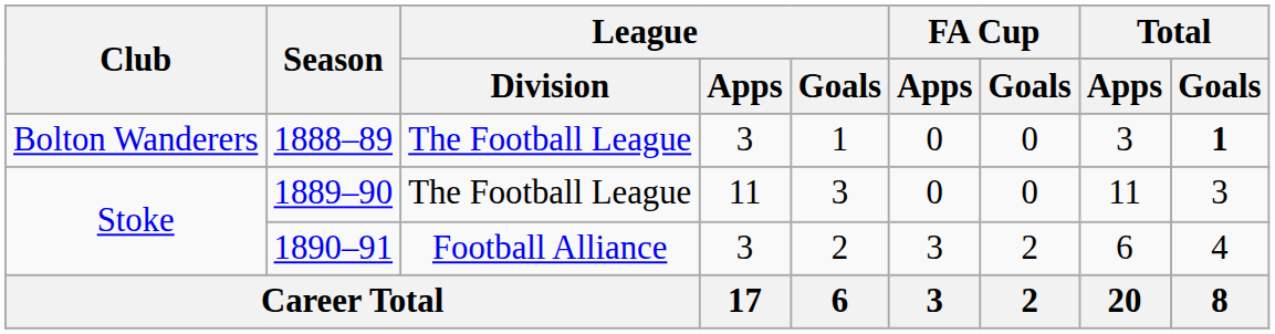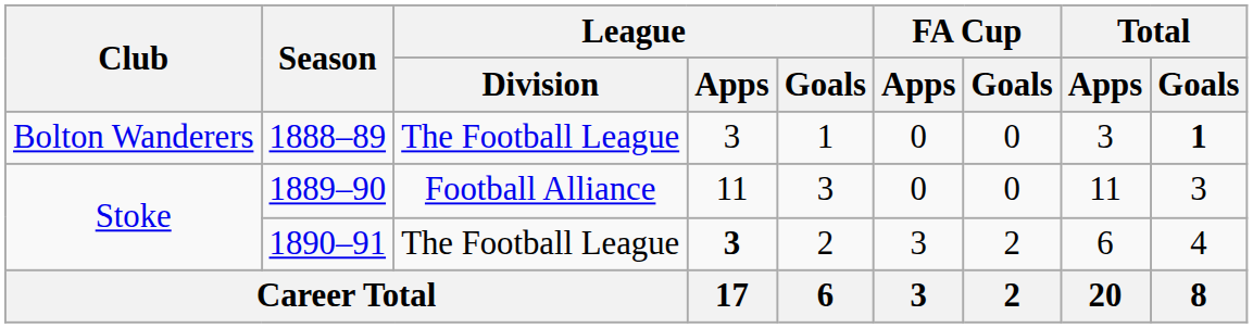 <table class="wikitable" style="text-align: center;">
 <tr>
 <th rowspan="2">Club</th>
 <th rowspan="2">Season</th>
 <th colspan="3">League</th>
 <th colspan="2">FA Cup</th>
 <th colspan="2">Total</th>
 </tr>
 <tr>
 <th>Division</th>
 <th>Apps</th>
 <th>Goals</th>
 <th>Apps</th>
 <th>Goals</th>
 <th>Apps</th>
 <th>Goals</th>
 </tr>
 <tr>
 <td><a href='#'>Bolton Wanderers</a></td>
 <td><a href='#'>1888–89</a></td>
 <td><a href='#'>The Football League</a></td>
 <td>3</td>
 <td>1</td>
 <td>0</td>
 <td>0</td>
 <td>3</td>
 <td><strong>1</strong></td>
 </tr>
 <tr>
 <td rowspan="2"><a href='#'>Stoke</a></td>
 <td><a href='#'>1889–90</a></td>
-<td>The Football League</td>
+<td><a href='#'>Football Alliance</a></td>
 <td>11</td>
 <td>3</td>
 <td>0</td>
 <td>0</td>
 <td>11</td>
 <td>3</td>
 </tr>
 <tr>
 <td><a href='#'>1890–91</a></td>
-<td><a href='#'>Football Alliance</a></td>
-<td>3</td>
+<td>The Football League</td>
+<td><strong>3</strong></td>
 <td>2</td>
 <td>3</td>
 <td>2</td>
 <td>6</td>
 <td>4</td>
 </tr>
 <tr>
 <th colspan=3>Career Total</th>
 <th>17</th>
 <th>6</th>
 <th>3</th>
 <th>2</th>
 <th>20</th>
 <th>8</th>
 </tr>
 </table>
